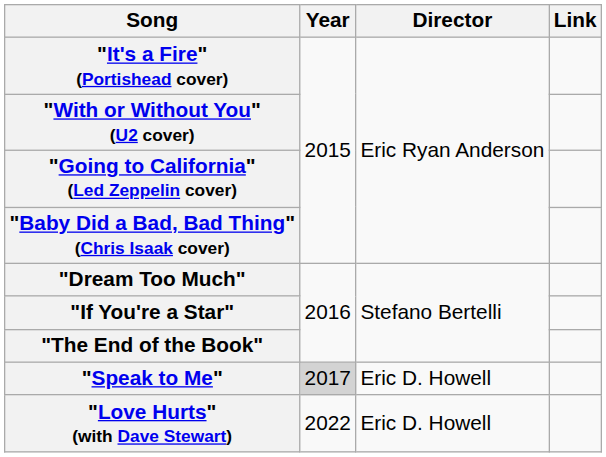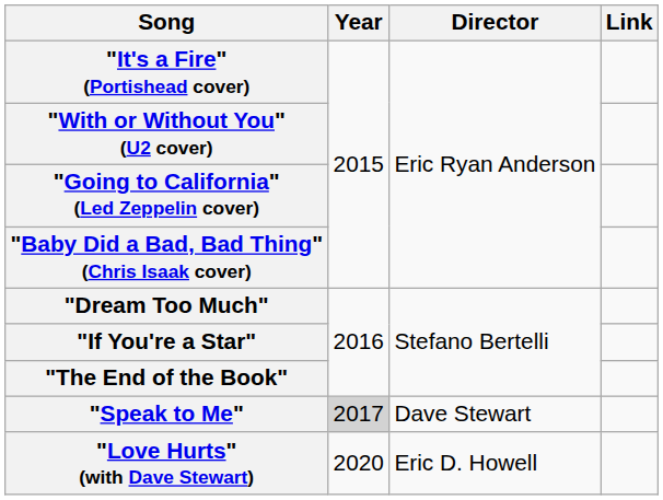 <table class="wikitable plainrowheaders">
 <tr>
 <th>Song</th>
 <th>Year</th>
 <th>Director</th>
 <th>Link</th>
 </tr>
 <tr>
 <th scope="row">"<a href='#'>It's a Fire</a>"<br><small>(<a href='#'>Portishead</a> cover)</small></th>
 <td rowspan="4">2015</td>
 <td rowspan="4">Eric Ryan Anderson</td>
 <td></td>
 </tr>
 <tr>
 <th scope="row">"<a href='#'>With or Without You</a>"<br><small>(<a href='#'>U2</a> cover)</small></th>
 <td></td>
 </tr>
 <tr>
 <th scope="row">"<a href='#'>Going to California</a>"<br><small>(<a href='#'>Led Zeppelin</a> cover)</small></th>
 <td></td>
 </tr>
 <tr>
 <th scope="row">"<a href='#'>Baby Did a Bad, Bad Thing</a>"<br><small>(<a href='#'>Chris Isaak</a> cover)</small></th>
 <td></td>
 </tr>
 <tr>
 <th scope="row">"Dream Too Much"</th>
 <td rowspan="3">2016</td>
 <td rowspan="3">Stefano Bertelli</td>
 <td></td>
 </tr>
 <tr>
 <th scope="row">"If You're a Star"</th>
 <td></td>
 </tr>
 <tr>
 <th scope="row">"The End of the Book"</th>
 <td></td>
 </tr>
 <tr>
 <th scope="row">"<a href='#'>Speak to Me</a>"</th>
 <td style="background: lightgrey;">2017</td>
-<td>Eric D. Howell</td>
+<td>Dave Stewart</td>
 <td></td>
 </tr>
 <tr>
 <th scope="row">"<a href='#'>Love Hurts</a>"<br><small>(with <a href='#'>Dave Stewart</a>)</small></th>
-<td>2022</td>
+<td>2020</td>
 <td>Eric D. Howell</td>
 <td></td>
 </tr>
 </table>
